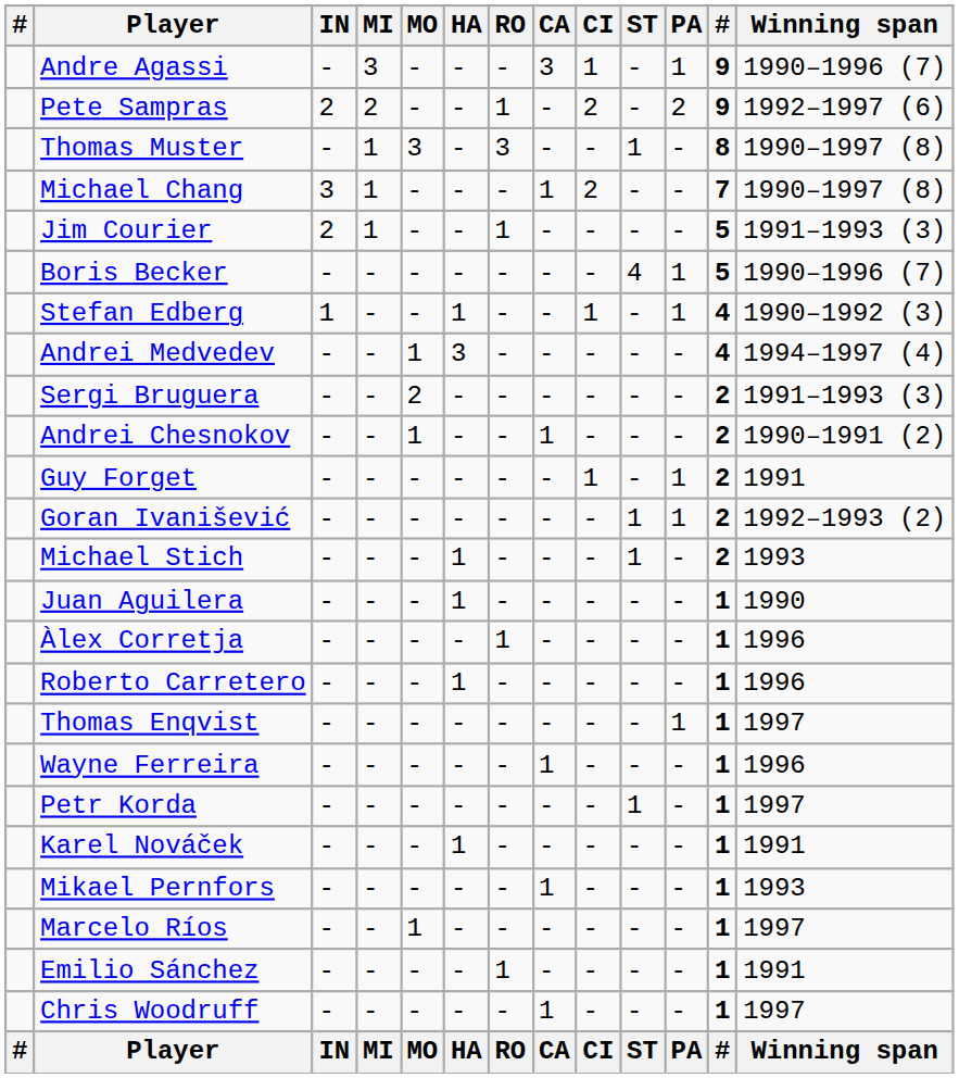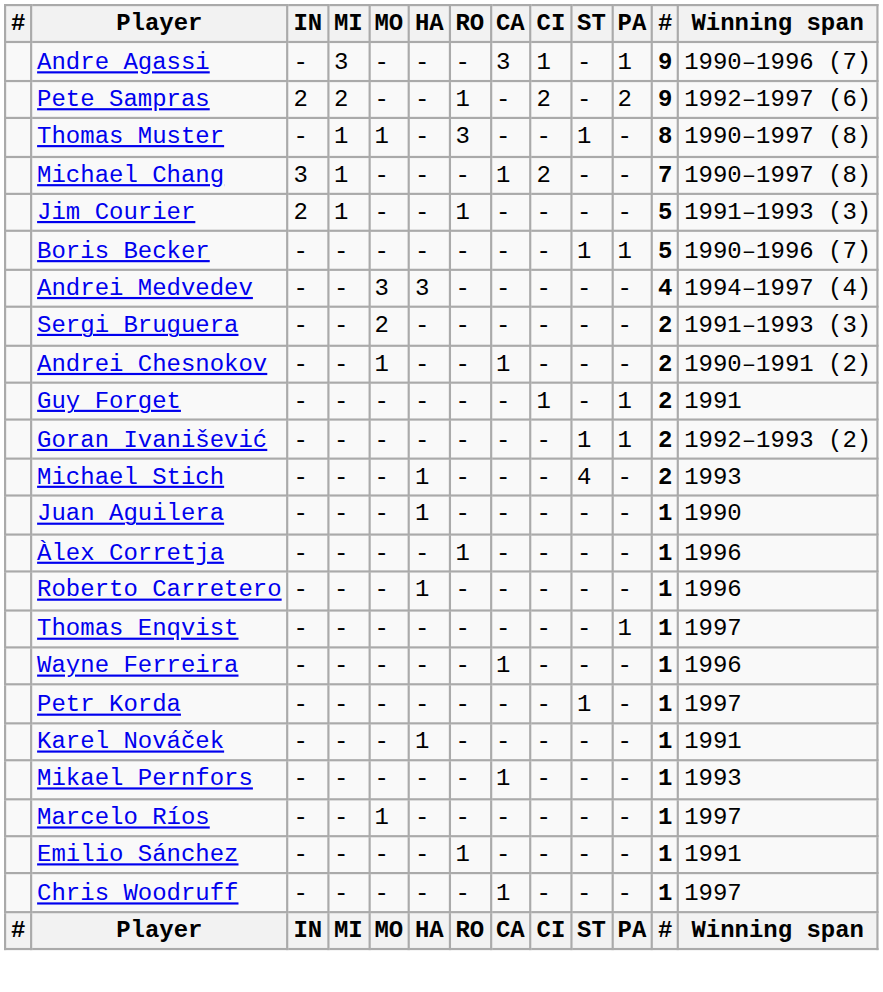 <table class="sortable wikitable" style="font-size: 85%">
 <tr>
 <th>#</th>
 <th>Player</th>
 <th>IN</th>
 <th>MI</th>
 <th>MO</th>
 <th>HA</th>
 <th>RO</th>
 <th>CA</th>
 <th>CI</th>
 <th>ST</th>
 <th>PA</th>
 <th>#</th>
 <th>Winning span</th>
 </tr>
 <tr>
 <td></td>
 <td> <a href='#'>Andre Agassi</a></td>
 <td>-</td>
 <td>3</td>
 <td>-</td>
 <td>-</td>
 <td>-</td>
 <td>3</td>
 <td>1</td>
 <td>-</td>
 <td>1</td>
 <td><strong>9</strong></td>
 <td>1990–1996 (7)</td>
 </tr>
 <tr>
 <td></td>
 <td> <a href='#'>Pete Sampras</a></td>
 <td>2</td>
 <td>2</td>
 <td>-</td>
 <td>-</td>
 <td>1</td>
 <td>-</td>
 <td>2</td>
 <td>-</td>
 <td>2</td>
 <td><strong>9</strong></td>
 <td>1992–1997 (6)</td>
 </tr>
 <tr>
 <td></td>
 <td> <a href='#'>Thomas Muster</a></td>
 <td>-</td>
 <td>1</td>
-<td>3</td>
+<td>1</td>
 <td>-</td>
 <td>3</td>
 <td>-</td>
 <td>-</td>
 <td>1</td>
 <td>-</td>
 <td><strong>8</strong></td>
 <td>1990–1997 (8)</td>
 </tr>
 <tr>
 <td></td>
 <td> <a href='#'>Michael Chang</a></td>
 <td>3</td>
 <td>1</td>
 <td>-</td>
 <td>-</td>
 <td>-</td>
 <td>1</td>
 <td>2</td>
 <td>-</td>
 <td>-</td>
 <td><strong>7</strong></td>
 <td>1990–1997 (8)</td>
 </tr>
 <tr>
 <td></td>
 <td> <a href='#'>Jim Courier</a></td>
 <td>2</td>
 <td>1</td>
 <td>-</td>
 <td>-</td>
 <td>1</td>
 <td>-</td>
 <td>-</td>
 <td>-</td>
 <td>-</td>
 <td><strong>5</strong></td>
 <td>1991–1993 (3)</td>
 </tr>
 <tr>
 <td></td>
 <td> <a href='#'>Boris Becker</a></td>
 <td>-</td>
 <td>-</td>
 <td>-</td>
 <td>-</td>
 <td>-</td>
 <td>-</td>
 <td>-</td>
-<td>4</td>
+<td>1</td>
 <td>1</td>
 <td><strong>5</strong></td>
 <td>1990–1996 (7)</td>
 </tr>
 <tr>
 <td></td>
-<td> <a href='#'>Stefan Edberg</a></td>
-<td>1</td>
-<td>-</td>
-<td>-</td>
-<td>1</td>
-<td>-</td>
-<td>-</td>
-<td>1</td>
-<td>-</td>
-<td>1</td>
-<td><strong>4</strong></td>
-<td>1990–1992 (3)</td>
-</tr>
-<tr>
-<td></td>
 <td> <a href='#'>Andrei Medvedev</a></td>
 <td>-</td>
 <td>-</td>
-<td>1</td>
+<td>3</td>
 <td>3</td>
 <td>-</td>
 <td>-</td>
 <td>-</td>
 <td>-</td>
 <td>-</td>
 <td><strong>4</strong></td>
 <td>1994–1997 (4)</td>
 </tr>
 <tr>
 <td></td>
 <td> <a href='#'>Sergi Bruguera</a></td>
 <td>-</td>
 <td>-</td>
 <td>2</td>
 <td>-</td>
 <td>-</td>
 <td>-</td>
 <td>-</td>
 <td>-</td>
 <td>-</td>
 <td><strong>2</strong></td>
 <td>1991–1993 (3)</td>
 </tr>
 <tr>
 <td></td>
 <td> <a href='#'>Andrei Chesnokov</a></td>
 <td>-</td>
 <td>-</td>
 <td>1</td>
 <td>-</td>
 <td>-</td>
 <td>1</td>
 <td>-</td>
 <td>-</td>
 <td>-</td>
 <td><strong>2</strong></td>
 <td>1990–1991 (2)</td>
 </tr>
 <tr>
 <td></td>
 <td> <a href='#'>Guy Forget</a></td>
 <td>-</td>
 <td>-</td>
 <td>-</td>
 <td>-</td>
 <td>-</td>
 <td>-</td>
 <td>1</td>
 <td>-</td>
 <td>1</td>
 <td><strong>2</strong></td>
 <td>1991</td>
 </tr>
 <tr>
 <td></td>
 <td> <a href='#'>Goran Ivanišević</a></td>
 <td>-</td>
 <td>-</td>
 <td>-</td>
 <td>-</td>
 <td>-</td>
 <td>-</td>
 <td>-</td>
 <td>1</td>
 <td>1</td>
 <td><strong>2</strong></td>
 <td>1992–1993 (2)</td>
 </tr>
 <tr>
 <td></td>
 <td> <a href='#'>Michael Stich</a></td>
 <td>-</td>
 <td>-</td>
 <td>-</td>
 <td>1</td>
 <td>-</td>
 <td>-</td>
 <td>-</td>
-<td>1</td>
+<td>4</td>
 <td>-</td>
 <td><strong>2</strong></td>
 <td>1993</td>
 </tr>
 <tr>
 <td></td>
 <td> <a href='#'>Juan Aguilera</a></td>
 <td>-</td>
 <td>-</td>
 <td>-</td>
 <td>1</td>
 <td>-</td>
 <td>-</td>
 <td>-</td>
 <td>-</td>
 <td>-</td>
 <td><strong>1</strong></td>
 <td>1990</td>
 </tr>
 <tr>
 <td></td>
 <td> <a href='#'>Àlex Corretja</a></td>
 <td>-</td>
 <td>-</td>
 <td>-</td>
 <td>-</td>
 <td>1</td>
 <td>-</td>
 <td>-</td>
 <td>-</td>
 <td>-</td>
 <td><strong>1</strong></td>
 <td>1996</td>
 </tr>
 <tr>
 <td></td>
 <td> <a href='#'>Roberto Carretero</a></td>
 <td>-</td>
 <td>-</td>
 <td>-</td>
 <td>1</td>
 <td>-</td>
 <td>-</td>
 <td>-</td>
 <td>-</td>
 <td>-</td>
 <td><strong>1</strong></td>
 <td>1996</td>
 </tr>
 <tr>
 <td></td>
 <td> <a href='#'>Thomas Enqvist</a></td>
 <td>-</td>
 <td>-</td>
 <td>-</td>
 <td>-</td>
 <td>-</td>
 <td>-</td>
 <td>-</td>
 <td>-</td>
 <td>1</td>
 <td><strong>1</strong></td>
 <td>1997</td>
 </tr>
 <tr>
 <td></td>
 <td> <a href='#'>Wayne Ferreira</a></td>
 <td>-</td>
 <td>-</td>
 <td>-</td>
 <td>-</td>
 <td>-</td>
 <td>1</td>
 <td>-</td>
 <td>-</td>
 <td>-</td>
 <td><strong>1</strong></td>
 <td>1996</td>
 </tr>
 <tr>
 <td></td>
 <td> <a href='#'>Petr Korda</a></td>
 <td>-</td>
 <td>-</td>
 <td>-</td>
 <td>-</td>
 <td>-</td>
 <td>-</td>
 <td>-</td>
 <td>1</td>
 <td>-</td>
 <td><strong>1</strong></td>
 <td>1997</td>
 </tr>
 <tr>
 <td></td>
 <td> <a href='#'>Karel Nováček</a></td>
 <td>-</td>
 <td>-</td>
 <td>-</td>
 <td>1</td>
 <td>-</td>
 <td>-</td>
 <td>-</td>
 <td>-</td>
 <td>-</td>
 <td><strong>1</strong></td>
 <td>1991</td>
 </tr>
 <tr>
 <td></td>
 <td> <a href='#'>Mikael Pernfors</a></td>
 <td>-</td>
 <td>-</td>
 <td>-</td>
 <td>-</td>
 <td>-</td>
 <td>1</td>
 <td>-</td>
 <td>-</td>
 <td>-</td>
 <td><strong>1</strong></td>
 <td>1993</td>
 </tr>
 <tr>
 <td></td>
 <td> <a href='#'>Marcelo Ríos</a></td>
 <td>-</td>
 <td>-</td>
 <td>1</td>
 <td>-</td>
 <td>-</td>
 <td>-</td>
 <td>-</td>
 <td>-</td>
 <td>-</td>
 <td><strong>1</strong></td>
 <td>1997</td>
 </tr>
 <tr>
 <td></td>
 <td> <a href='#'>Emilio Sánchez</a></td>
 <td>-</td>
 <td>-</td>
 <td>-</td>
 <td>-</td>
 <td>1</td>
 <td>-</td>
 <td>-</td>
 <td>-</td>
 <td>-</td>
 <td><strong>1</strong></td>
 <td>1991</td>
 </tr>
 <tr>
 <td></td>
 <td> <a href='#'>Chris Woodruff</a></td>
 <td>-</td>
 <td>-</td>
 <td>-</td>
 <td>-</td>
 <td>-</td>
 <td>1</td>
 <td>-</td>
 <td>-</td>
 <td>-</td>
 <td><strong>1</strong></td>
 <td>1997</td>
 </tr>
 <tr>
 <th>#</th>
 <th>Player</th>
 <th>IN</th>
 <th>MI</th>
 <th>MO</th>
 <th>HA</th>
 <th>RO</th>
 <th>CA</th>
 <th>CI</th>
 <th>ST</th>
 <th>PA</th>
 <th>#</th>
 <th>Winning span</th>
 </tr>
 </table>
